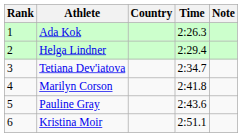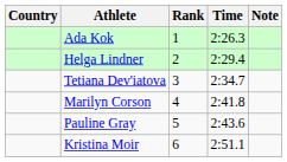 <table class="wikitable sortable">
 <tr>
+<th>Country</th>
+<th>Athlete</th>
 <th>Rank</th>
-<th>Athlete</th>
-<th>Country</th>
 <th>Time</th>
 <th>Note</th>
 </tr>
 <tr bgcolor=#CCFFCC>
+<td></td>
+<td><a href='#'>Ada Kok</a></td>
 <td>1</td>
-<td><a href='#'>Ada Kok</a></td>
-<td></td>
 <td>2:26.3</td>
 <td></td>
 </tr>
 <tr bgcolor=#CCFFCC>
+<td></td>
+<td><a href='#'>Helga Lindner</a></td>
 <td>2</td>
-<td><a href='#'>Helga Lindner</a></td>
-<td></td>
 <td>2:29.4</td>
 <td></td>
 </tr>
 <tr>
+<td></td>
+<td><a href='#'>Tetiana Dev'iatova</a></td>
 <td>3</td>
-<td><a href='#'>Tetiana Dev'iatova</a></td>
-<td></td>
 <td>2:34.7</td>
 <td></td>
 </tr>
 <tr>
+<td></td>
+<td><a href='#'>Marilyn Corson</a></td>
 <td>4</td>
-<td><a href='#'>Marilyn Corson</a></td>
-<td></td>
 <td>2:41.8</td>
 <td></td>
 </tr>
 <tr>
+<td></td>
+<td><a href='#'>Pauline Gray</a></td>
 <td>5</td>
-<td><a href='#'>Pauline Gray</a></td>
-<td></td>
 <td>2:43.6</td>
 <td></td>
 </tr>
 <tr>
+<td></td>
+<td><a href='#'>Kristina Moir</a></td>
 <td>6</td>
-<td><a href='#'>Kristina Moir</a></td>
-<td></td>
 <td>2:51.1</td>
 <td></td>
 </tr>
 </table>
